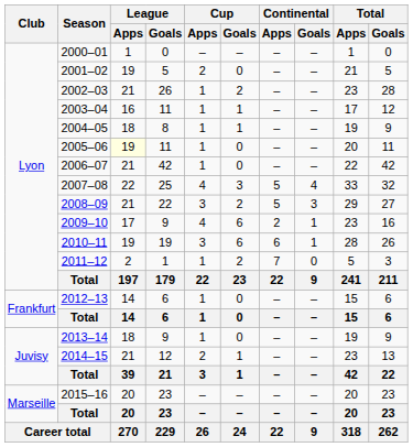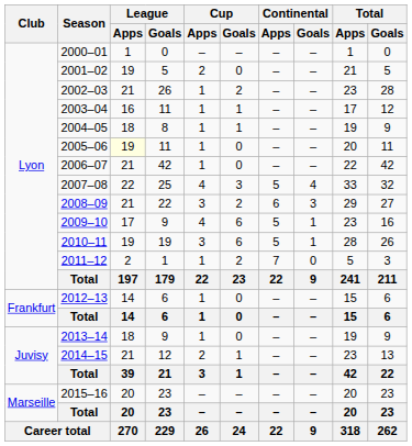 <table class="wikitable" style="text-align: center;">
 <tr>
 <th rowspan="2">Club</th>
 <th rowspan="2">Season</th>
 <th colspan="2">League</th>
 <th colspan="2">Cup</th>
 <th colspan="2">Continental</th>
 <th colspan="2">Total</th>
 </tr>
 <tr>
 <th>Apps</th>
 <th>Goals</th>
 <th>Apps</th>
 <th>Goals</th>
 <th>Apps</th>
 <th>Goals</th>
 <th>Apps</th>
 <th>Goals</th>
 </tr>
 <tr>
 <td rowspan="13" valign="center"><a href='#'>Lyon</a></td>
 <td>2000–01</td>
 <td>1</td>
 <td>0</td>
 <td>–</td>
 <td>–</td>
 <td>–</td>
 <td>–</td>
 <td>1</td>
 <td>0</td>
 </tr>
 <tr>
 <td>2001–02</td>
 <td>19</td>
 <td>5</td>
 <td>2</td>
 <td>0</td>
 <td>–</td>
 <td>–</td>
 <td>21</td>
 <td>5</td>
 </tr>
 <tr>
 <td>2002–03</td>
 <td>21</td>
 <td>26</td>
 <td>1</td>
 <td>2</td>
 <td>–</td>
 <td>–</td>
 <td>23</td>
 <td>28</td>
 </tr>
 <tr>
 <td>2003–04</td>
 <td>16</td>
 <td>11</td>
 <td>1</td>
 <td>1</td>
 <td>–</td>
 <td>–</td>
 <td>17</td>
 <td>12</td>
 </tr>
 <tr>
 <td>2004–05</td>
 <td>18</td>
 <td>8</td>
 <td>1</td>
 <td>1</td>
 <td>–</td>
 <td>–</td>
 <td>19</td>
 <td>9</td>
 </tr>
 <tr>
 <td>2005–06</td>
 <td style="background: lightyellow;">19</td>
 <td>11</td>
 <td>1</td>
 <td>0</td>
 <td>–</td>
 <td>–</td>
 <td>20</td>
 <td>11</td>
 </tr>
 <tr>
 <td>2006–07</td>
 <td>21</td>
 <td>42</td>
 <td>1</td>
 <td>0</td>
 <td>–</td>
 <td>–</td>
 <td>22</td>
 <td>42</td>
 </tr>
 <tr>
 <td>2007–08</td>
 <td>22</td>
 <td>25</td>
 <td>4</td>
 <td>3</td>
 <td>5</td>
 <td>4</td>
 <td>33</td>
 <td>32</td>
 </tr>
 <tr>
 <td><a href='#'>2008–09</a></td>
 <td>21</td>
 <td>22</td>
 <td>3</td>
 <td>2</td>
-<td>5</td>
+<td>6</td>
 <td>3</td>
 <td>29</td>
 <td>27</td>
 </tr>
 <tr>
 <td><a href='#'>2009–10</a></td>
 <td>17</td>
 <td>9</td>
 <td>4</td>
 <td>6</td>
-<td>2</td>
+<td>5</td>
 <td>1</td>
 <td>23</td>
 <td>16</td>
 </tr>
 <tr>
 <td><a href='#'>2010–11</a></td>
 <td>19</td>
 <td>19</td>
 <td>3</td>
 <td>6</td>
-<td>6</td>
+<td>5</td>
 <td>1</td>
 <td>28</td>
 <td>26</td>
 </tr>
 <tr>
 <td><a href='#'>2011–12</a></td>
 <td>2</td>
 <td>1</td>
 <td>1</td>
 <td>2</td>
 <td>7</td>
 <td>0</td>
 <td>5</td>
 <td>3</td>
 </tr>
 <tr>
 <th>Total</th>
 <th>197</th>
 <th>179</th>
 <th>22</th>
 <th>23</th>
 <th>22</th>
 <th>9</th>
 <th>241</th>
 <th>211</th>
 </tr>
 <tr>
 <td rowspan="2" valign="center"><a href='#'>Frankfurt</a></td>
 <td><a href='#'>2012–13</a></td>
 <td>14</td>
 <td>6</td>
 <td>1</td>
 <td>0</td>
 <td>–</td>
 <td>–</td>
 <td>15</td>
 <td>6</td>
 </tr>
 <tr>
 <th>Total</th>
 <th>14</th>
 <th>6</th>
 <th>1</th>
 <th>0</th>
 <th>–</th>
 <th>–</th>
 <th>15</th>
 <th>6</th>
 </tr>
 <tr>
 <td rowspan="3" valign="center"><a href='#'>Juvisy</a></td>
 <td><a href='#'>2013–14</a></td>
 <td>18</td>
 <td>9</td>
 <td>1</td>
 <td>0</td>
 <td>–</td>
 <td>–</td>
 <td>19</td>
 <td>9</td>
 </tr>
 <tr>
 <td><a href='#'>2014–15</a></td>
 <td>21</td>
 <td>12</td>
 <td>2</td>
 <td>1</td>
 <td>–</td>
 <td>–</td>
 <td>23</td>
 <td>13</td>
 </tr>
 <tr>
 <th>Total</th>
 <th>39</th>
 <th>21</th>
 <th>3</th>
 <th>1</th>
 <th>–</th>
 <th>–</th>
 <th>42</th>
 <th>22</th>
 </tr>
 <tr>
 <td rowspan="2" valign="center"><a href='#'>Marseille</a></td>
 <td>2015–16</td>
 <td>20</td>
 <td>23</td>
 <td>–</td>
 <td>–</td>
 <td>–</td>
 <td>–</td>
 <td>20</td>
 <td>23</td>
 </tr>
 <tr>
 <th>Total</th>
 <th>20</th>
 <th>23</th>
 <th>–</th>
 <th>–</th>
 <th>–</th>
 <th>–</th>
 <th>20</th>
 <th>23</th>
 </tr>
 <tr>
 <th colspan="2">Career total</th>
 <th>270</th>
 <th>229</th>
 <th>26</th>
 <th>24</th>
 <th>22</th>
 <th>9</th>
 <th>318</th>
 <th>262</th>
 </tr>
 </table>
